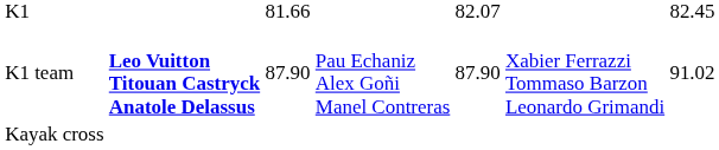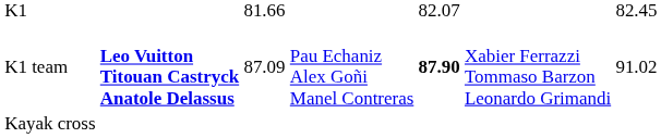 <table>
 <tr>
 <td>K1</td>
 <td></td>
 <td>81.66</td>
 <td></td>
 <td>82.07</td>
 <td></td>
 <td>82.45</td>
 </tr>
 <tr>
 <td>K1 team</td>
 <td><strong><br><a href='#'>Leo Vuitton</a><br><a href='#'>Titouan Castryck</a><br><a href='#'>Anatole Delassus</a></strong></td>
-<td>87.90</td>
+<td>87.09</td>
 <td><br><a href='#'>Pau Echaniz</a><br><a href='#'>Alex Goñi</a><br><a href='#'>Manel Contreras</a></td>
-<td>87.90</td>
+<td><strong>87.90</strong></td>
 <td><br><a href='#'>Xabier Ferrazzi</a><br><a href='#'>Tommaso Barzon</a><br><a href='#'>Leonardo Grimandi</a></td>
 <td>91.02</td>
 </tr>
 <tr>
 <td>Kayak cross</td>
 <td></td>
 <td></td>
 <td></td>
 <td></td>
 <td></td>
 <td></td>
 </tr>
 </table>
